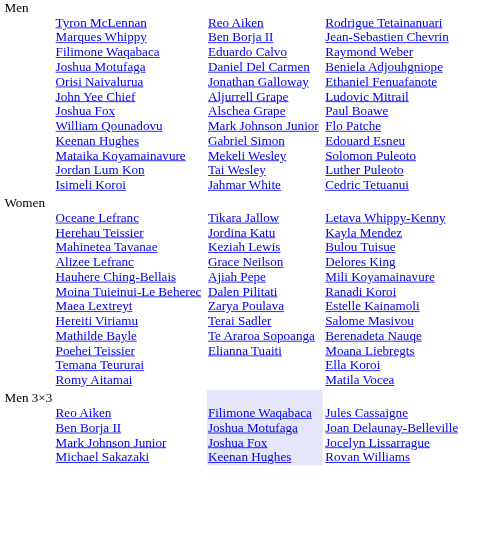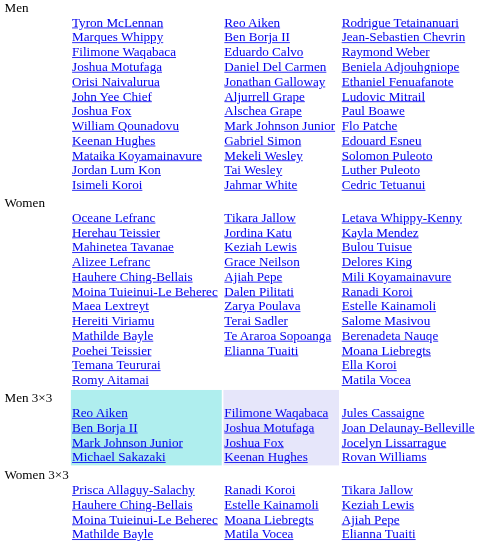 <table>
 <tr valign="top">
 <td>Men<br></td>
 <td><br><a href='#'>Tyron McLennan</a> <br><a href='#'>Marques Whippy</a> <br><a href='#'>Filimone Waqabaca</a> <br><a href='#'>Joshua Motufaga</a> <br><a href='#'>Orisi Naivalurua</a> <br><a href='#'>John Yee Chief</a> <br><a href='#'>Joshua Fox</a> <br><a href='#'>William Qounadovu</a> <br><a href='#'>Keenan Hughes</a> <br><a href='#'>Mataika Koyamainavure</a> <br><a href='#'>Jordan Lum Kon</a> <br><a href='#'>Isimeli Koroi</a> </td>
 <td><br><a href='#'>Reo Aiken</a> <br><a href='#'>Ben Borja II</a> <br><a href='#'>Eduardo Calvo</a> <br><a href='#'>Daniel Del Carmen</a> <br><a href='#'>Jonathan Galloway</a> <br><a href='#'>Aljurrell Grape</a> <br><a href='#'>Alschea Grape</a> <br><a href='#'>Mark Johnson Junior</a> <br><a href='#'>Gabriel Simon</a> <br><a href='#'>Mekeli Wesley</a> <br><a href='#'>Tai Wesley</a> <br><a href='#'>Jahmar White</a> </td>
 <td><br><a href='#'>Rodrigue Tetainanuari</a> <br><a href='#'>Jean-Sebastien Chevrin</a> <br><a href='#'>Raymond Weber</a> <br><a href='#'>Beniela Adjouhgniope</a> <br><a href='#'>Ethaniel Fenuafanote</a> <br><a href='#'>Ludovic Mitrail</a> <br><a href='#'>Paul Boawe</a> <br><a href='#'>Flo Patche</a> <br><a href='#'>Edouard Esneu</a> <br><a href='#'>Solomon Puleoto</a> <br><a href='#'>Luther Puleoto</a> <br><a href='#'>Cedric Tetuanui</a> </td>
 </tr>
 <tr valign="top">
 <td>Women<br></td>
 <td><br><a href='#'>Oceane Lefranc</a> <br><a href='#'>Herehau Teissier</a> <br><a href='#'>Mahinetea Tavanae</a> <br><a href='#'>Alizee Lefranc</a> <br><a href='#'>Hauhere Ching-Bellais</a> <br><a href='#'>Moina Tuieinui-Le Beherec</a> <br><a href='#'>Maea Lextreyt</a> <br><a href='#'>Hereiti Viriamu</a> <br><a href='#'>Mathilde Bayle</a> <br><a href='#'>Poehei Teissier</a> <br><a href='#'>Temana Teururai</a> <br><a href='#'>Romy Aitamai</a> </td>
 <td><br><a href='#'>Tikara Jallow</a> <br><a href='#'>Jordina Katu</a> <br><a href='#'>Keziah Lewis</a> <br><a href='#'>Grace Neilson</a> <br><a href='#'>Ajiah Pepe</a> <br><a href='#'>Dalen Pilitati</a> <br><a href='#'>Zarya Poulava</a> <br><a href='#'>Terai Sadler</a> <br><a href='#'>Te Araroa Sopoanga</a> <br><a href='#'>Elianna Tuaiti</a> </td>
 <td><br><a href='#'>Letava Whippy-Kenny</a> <br><a href='#'>Kayla Mendez</a> <br><a href='#'>Bulou Tuisue</a> <br><a href='#'>Delores King</a> <br><a href='#'>Mili Koyamainavure</a> <br><a href='#'>Ranadi Koroi</a> <br><a href='#'>Estelle Kainamoli</a> <br><a href='#'>Salome Masivou</a> <br><a href='#'>Berenadeta Nauqe</a> <br><a href='#'>Moana Liebregts</a> <br><a href='#'>Ella Koroi</a> <br><a href='#'>Matila Vocea</a> </td>
 </tr>
 <tr valign="top">
 <td>Men 3×3<br></td>
-<td><br><a href='#'>Reo Aiken</a> <br><a href='#'>Ben Borja II</a> <br><a href='#'>Mark Johnson Junior</a> <br><a href='#'>Michael Sakazaki</a> </td>
+<td style="background: paleturquoise;"><br><a href='#'>Reo Aiken</a> <br><a href='#'>Ben Borja II</a> <br><a href='#'>Mark Johnson Junior</a> <br><a href='#'>Michael Sakazaki</a> </td>
 <td style="background: lavender;"><br><a href='#'>Filimone Waqabaca</a> <br><a href='#'>Joshua Motufaga</a> <br><a href='#'>Joshua Fox</a> <br><a href='#'>Keenan Hughes</a> </td>
 <td><br><a href='#'>Jules Cassaigne</a> <br><a href='#'>Joan Delaunay-Belleville</a> <br><a href='#'>Jocelyn Lissarrague</a> <br><a href='#'>Rovan Williams</a> </td>
 </tr>
+<tr valign="top">
+<td>Women 3×3<br></td>
+<td><br><a href='#'>Prisca Allaguy-Salachy</a> <br><a href='#'>Hauhere Ching-Bellais</a> <br><a href='#'>Moina Tuieinui-Le Beherec</a> <br><a href='#'>Mathilde Bayle</a> </td>
+<td><br><a href='#'>Ranadi Koroi</a> <br><a href='#'>Estelle Kainamoli</a> <br><a href='#'>Moana Liebregts</a> <br><a href='#'>Matila Vocea</a> </td>
+<td><br><a href='#'>Tikara Jallow</a> <br><a href='#'>Keziah Lewis</a> <br><a href='#'>Ajiah Pepe</a> <br><a href='#'>Elianna Tuaiti</a> </td>
+</tr>
 </table>
